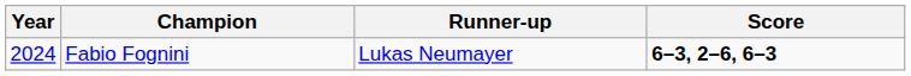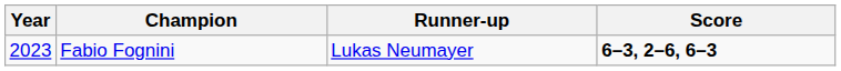 <table class="wikitable" style="font-size:90%">
 <tr>
 <th>Year</th>
 <th width="200">Champion</th>
 <th width="200">Runner-up</th>
 <th width="175">Score</th>
 </tr>
 <tr>
-<td><a href='#'>2024</a></td>
+<td><a href='#'>2023</a></td>
 <td> <a href='#'>Fabio Fognini</a></td>
 <td> <a href='#'>Lukas Neumayer</a></td>
 <td><strong>6–3, 2–6, 6–3</strong></td>
 </tr>
 </table>
